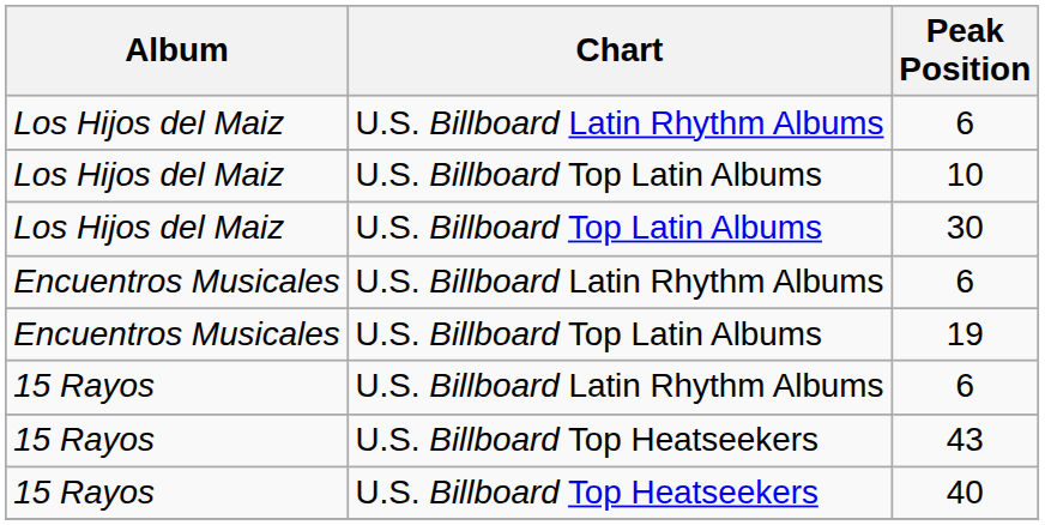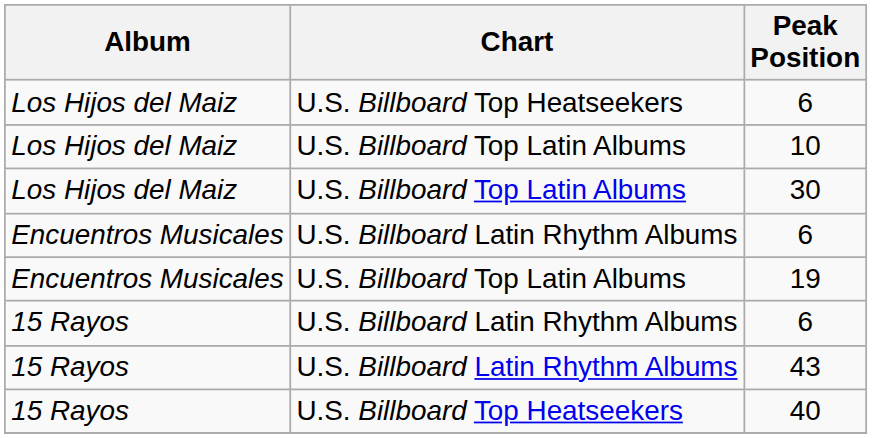 <table class="wikitable">
 <tr>
 <th align="center">Album</th>
 <th align="center">Chart</th>
 <th align="center">Peak<br>Position</th>
 </tr>
 <tr>
 <td align="left"><em>Los Hijos del Maiz</em></td>
-<td align="left">U.S. <em>Billboard</em> <a href='#'>Latin Rhythm Albums</a></td>
+<td align="left">U.S. <em>Billboard</em> Top Heatseekers</td>
 <td align="center">6</td>
 </tr>
 <tr>
 <td align="left"><em>Los Hijos del Maiz</em></td>
 <td align="left">U.S. <em>Billboard</em> Top Latin Albums</td>
 <td align="center">10</td>
 </tr>
 <tr>
 <td align="left"><em>Los Hijos del Maiz</em></td>
 <td align="left">U.S. <em>Billboard</em> <a href='#'>Top Latin Albums</a></td>
 <td align="center">30</td>
 </tr>
 <tr>
 <td align="left"><em>Encuentros Musicales</em></td>
 <td align="left">U.S. <em>Billboard</em> Latin Rhythm Albums</td>
 <td align="center">6</td>
 </tr>
 <tr>
 <td align="left"><em>Encuentros Musicales</em></td>
 <td align="left">U.S. <em>Billboard</em> Top Latin Albums</td>
 <td align="center">19</td>
 </tr>
 <tr>
 <td align="left"><em>15 Rayos</em></td>
 <td align="left">U.S. <em>Billboard</em> Latin Rhythm Albums</td>
 <td align="center">6</td>
 </tr>
 <tr>
 <td align="left"><em>15 Rayos</em></td>
-<td align="left">U.S. <em>Billboard</em> Top Heatseekers</td>
+<td align="left">U.S. <em>Billboard</em> <a href='#'>Latin Rhythm Albums</a></td>
 <td align="center">43</td>
 </tr>
 <tr>
 <td align="left"><em>15 Rayos</em></td>
 <td align="left">U.S. <em>Billboard</em> <a href='#'>Top Heatseekers</a></td>
 <td align="center">40</td>
 </tr>
 <tr>
 </tr>
 </table>
